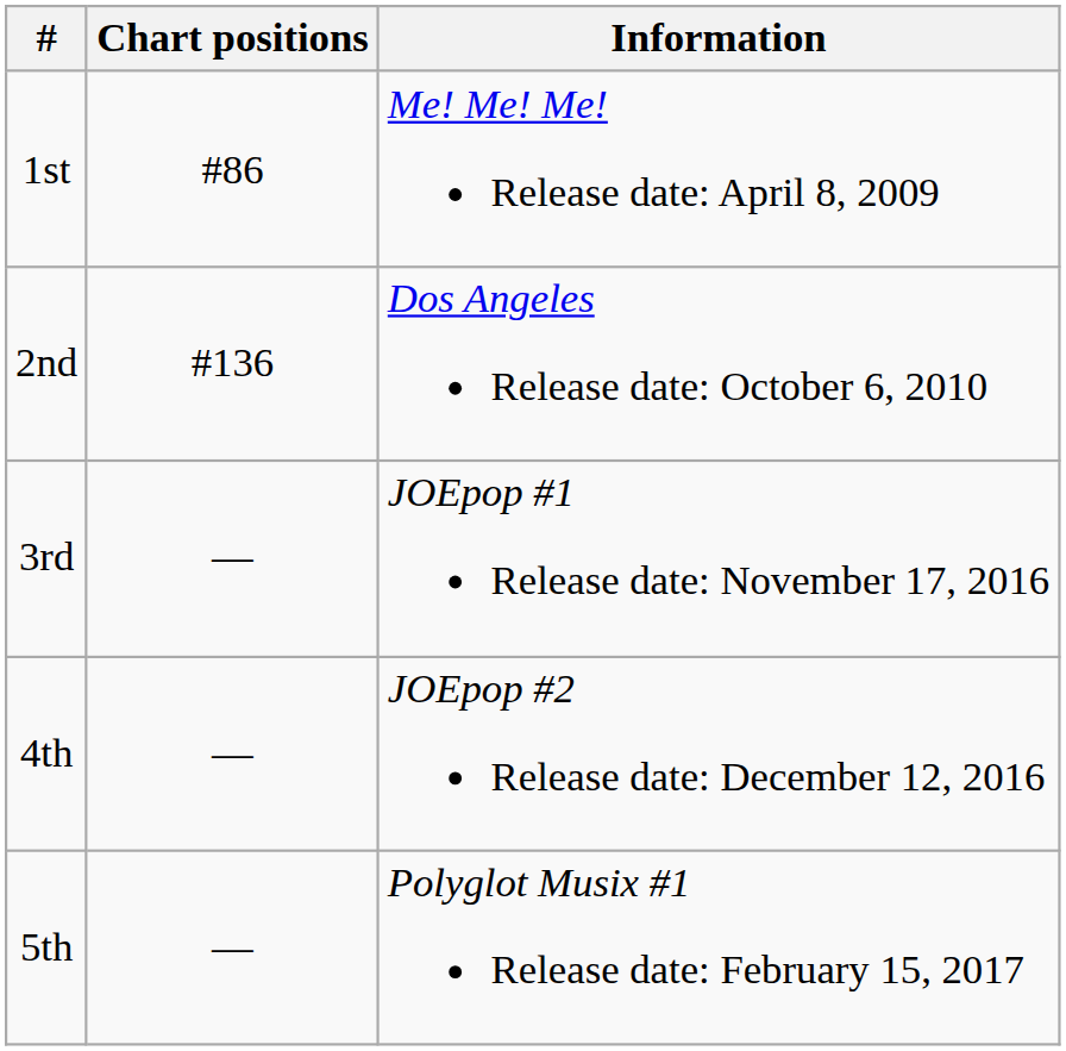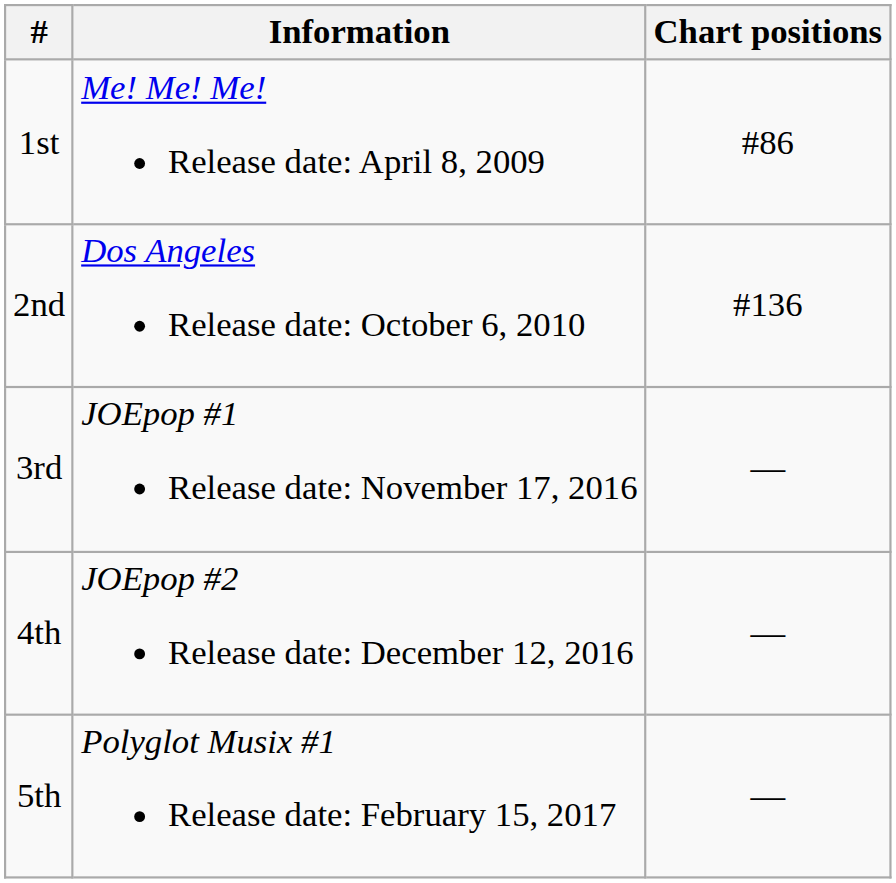 <table class="wikitable">
 <tr>
 <th>#</th>
+<th>Information</th>
 <th>Chart positions</th>
-<th>Information</th>
 </tr>
 <tr>
 <td align="center">1st</td>
+<td align="left"><em><a href='#'>Me! Me! Me!</a></em><br><ul><li>Release date: April 8, 2009</li></ul></td>
 <td align="center">#86</td>
-<td align="left"><em><a href='#'>Me! Me! Me!</a></em><br><ul><li>Release date: April 8, 2009</li></ul></td>
 </tr>
 <tr>
 <td align="center">2nd</td>
+<td align="left"><em><a href='#'>Dos Angeles</a></em><br><ul><li>Release date: October 6, 2010</li></ul></td>
 <td align="center">#136</td>
-<td align="left"><em><a href='#'>Dos Angeles</a></em><br><ul><li>Release date: October 6, 2010</li></ul></td>
 </tr>
 <tr>
 <td align="center">3rd</td>
+<td align="left"><em>JOEpop #1</em><br><ul><li>Release date: November 17, 2016</li></ul></td>
 <td align="center">—</td>
-<td align="left"><em>JOEpop #1</em><br><ul><li>Release date: November 17, 2016</li></ul></td>
 </tr>
 <tr>
 <td align="center">4th</td>
+<td align="left"><em>JOEpop #2</em><br><ul><li>Release date: December 12, 2016</li></ul></td>
 <td align="center">—</td>
-<td align="left"><em>JOEpop #2</em><br><ul><li>Release date: December 12, 2016</li></ul></td>
 </tr>
 <tr>
 <td align="center">5th</td>
+<td align="left"><em>Polyglot Musix #1</em><br><ul><li>Release date: February 15, 2017</li></ul></td>
 <td align="center">—</td>
-<td align="left"><em>Polyglot Musix #1</em><br><ul><li>Release date: February 15, 2017</li></ul></td>
 </tr>
 </table>
